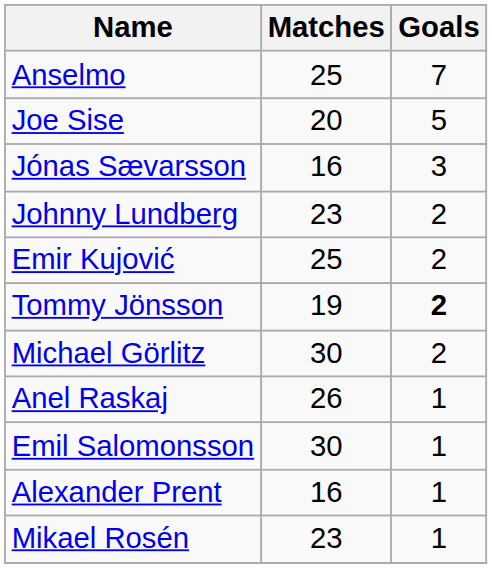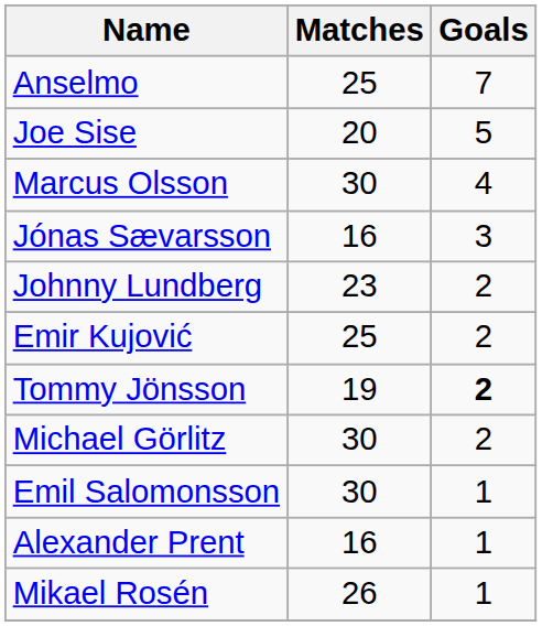 <table class="wikitable">
 <tr>
 <th>Name</th>
 <th>Matches</th>
 <th>Goals</th>
 </tr>
 <tr>
 <td> <a href='#'>Anselmo</a></td>
 <td style="text-align:center;">25</td>
 <td style="text-align:center;">7</td>
 </tr>
 <tr>
 <td> <a href='#'>Joe Sise</a></td>
 <td style="text-align:center;">20</td>
 <td style="text-align:center;">5</td>
+</tr>
+<tr>
+<td> <a href='#'>Marcus Olsson</a></td>
+<td style="text-align:center;">30</td>
+<td style="text-align:center;">4</td>
 </tr>
 <tr>
 <td> <a href='#'>Jónas Sævarsson</a></td>
 <td style="text-align:center;">16</td>
 <td style="text-align:center;">3</td>
 </tr>
 <tr>
 <td> <a href='#'>Johnny Lundberg</a></td>
 <td style="text-align:center;">23</td>
 <td style="text-align:center;">2</td>
 </tr>
 <tr>
 <td> <a href='#'>Emir Kujović</a></td>
 <td style="text-align:center;">25</td>
 <td style="text-align:center;">2</td>
 </tr>
 <tr>
 <td> <a href='#'>Tommy Jönsson</a></td>
 <td style="text-align:center;">19</td>
 <td style="text-align:center;"><strong>2</strong></td>
 </tr>
 <tr>
 <td> <a href='#'>Michael Görlitz</a></td>
 <td style="text-align:center;">30</td>
 <td style="text-align:center;">2</td>
 </tr>
 <tr>
-<td> <a href='#'>Anel Raskaj</a></td>
-<td style="text-align:center;">26</td>
-<td style="text-align:center;">1</td>
-</tr>
-<tr>
 <td> <a href='#'>Emil Salomonsson</a></td>
 <td style="text-align:center;">30</td>
 <td style="text-align:center;">1</td>
 </tr>
 <tr>
 <td> <a href='#'>Alexander Prent</a></td>
 <td style="text-align:center;">16</td>
 <td style="text-align:center;">1</td>
 </tr>
 <tr>
 <td> <a href='#'>Mikael Rosén</a></td>
-<td style="text-align:center;">23</td>
+<td style="text-align:center;">26</td>
 <td style="text-align:center;">1</td>
 </tr>
 <tr>
 </tr>
 </table>
